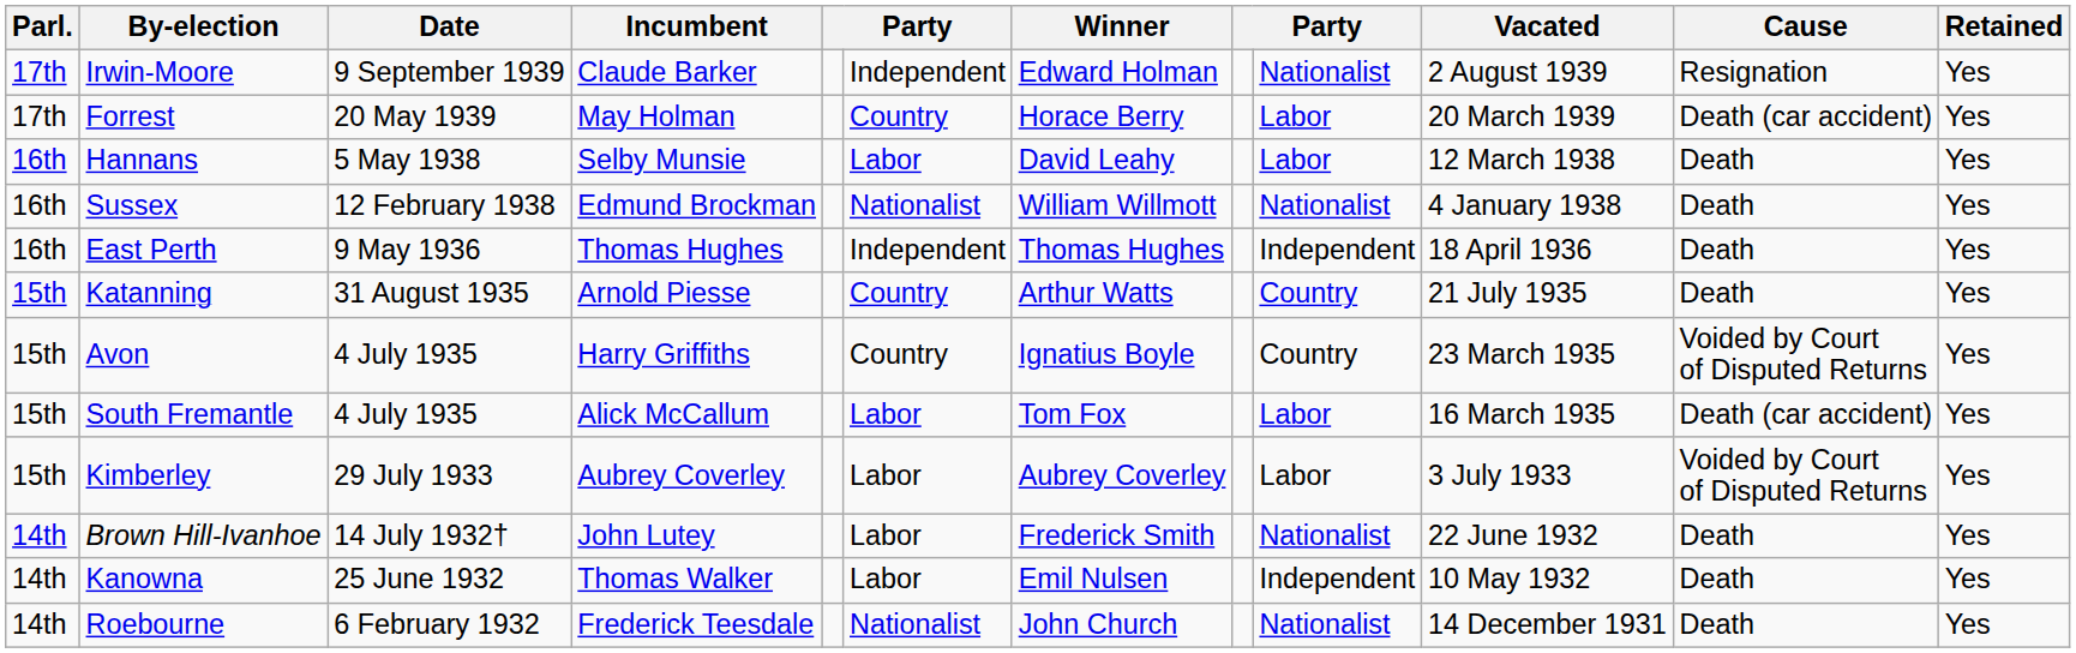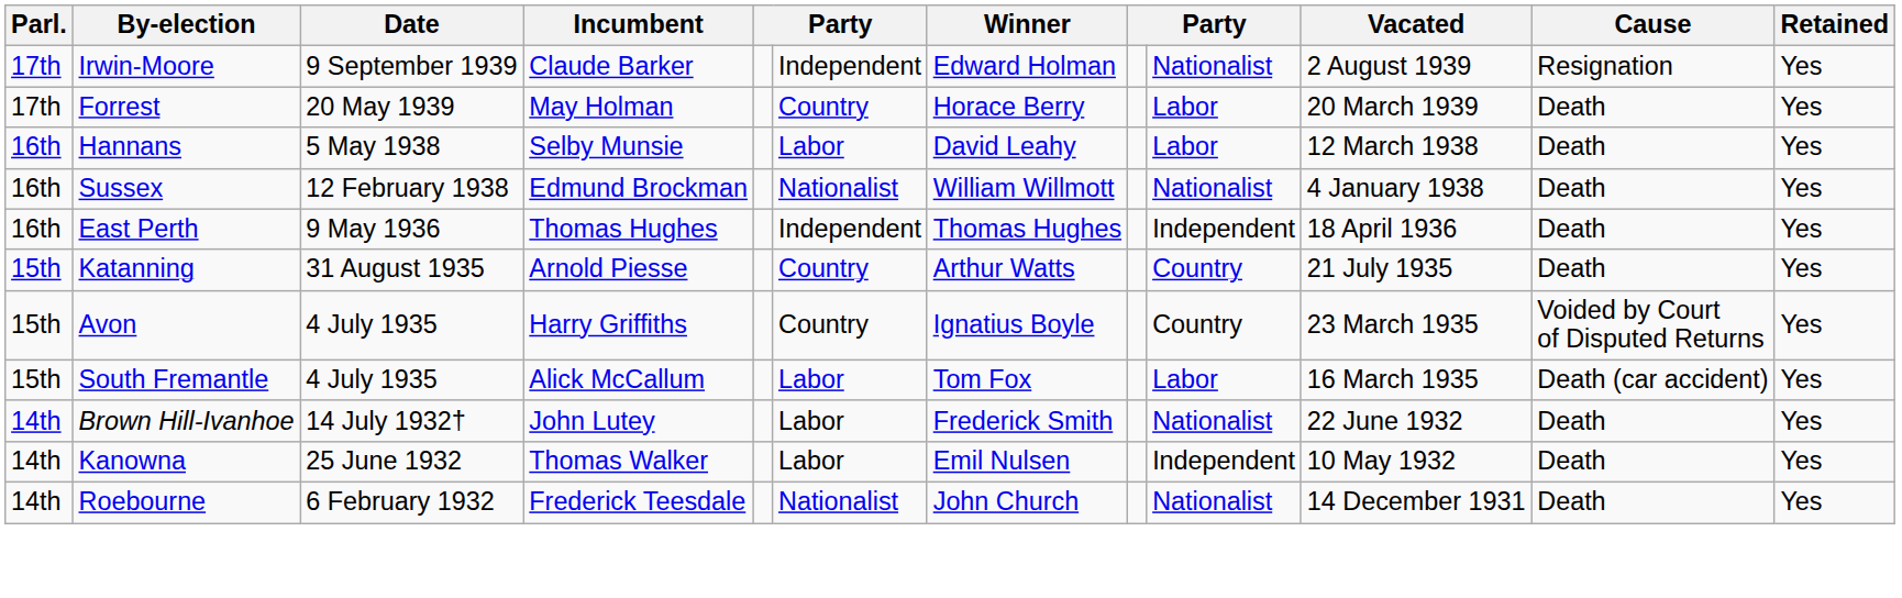 <table class="wikitable">
 <tr>
 <th>Parl.</th>
 <th>By-election</th>
 <th>Date</th>
 <th>Incumbent</th>
 <th colspan=2>Party</th>
 <th>Winner</th>
 <th colspan=2>Party</th>
 <th>Vacated</th>
 <th>Cause</th>
 <th>Retained</th>
 </tr>
 <tr>
 <td><a href='#'>17th</a></td>
 <td><a href='#'>Irwin-Moore</a></td>
 <td>9 September 1939</td>
 <td><a href='#'>Claude Barker</a></td>
 <td> </td>
 <td>Independent</td>
 <td><a href='#'>Edward Holman</a></td>
 <td> </td>
 <td><a href='#'>Nationalist</a></td>
 <td>2 August 1939</td>
 <td>Resignation</td>
 <td>Yes</td>
 </tr>
 <tr>
 <td>17th</td>
 <td><a href='#'>Forrest</a></td>
 <td>20 May 1939</td>
 <td><a href='#'>May Holman</a></td>
 <td> </td>
 <td><a href='#'>Country</a></td>
 <td><a href='#'>Horace Berry</a></td>
 <td> </td>
 <td><a href='#'>Labor</a></td>
 <td>20 March 1939</td>
-<td>Death (car accident)</td>
+<td>Death</td>
 <td>Yes</td>
 </tr>
 <tr>
 <td><a href='#'>16th</a></td>
 <td><a href='#'>Hannans</a></td>
 <td>5 May 1938</td>
 <td><a href='#'>Selby Munsie</a></td>
 <td> </td>
 <td><a href='#'>Labor</a></td>
 <td><a href='#'>David Leahy</a></td>
 <td> </td>
 <td><a href='#'>Labor</a></td>
 <td>12 March 1938</td>
 <td>Death</td>
 <td>Yes</td>
 </tr>
 <tr>
 <td>16th</td>
 <td><a href='#'>Sussex</a></td>
 <td>12 February 1938</td>
 <td><a href='#'>Edmund Brockman</a></td>
 <td> </td>
 <td><a href='#'>Nationalist</a></td>
 <td><a href='#'>William Willmott</a></td>
 <td> </td>
 <td><a href='#'>Nationalist</a></td>
 <td>4 January 1938</td>
 <td>Death</td>
 <td>Yes</td>
 </tr>
 <tr>
 <td>16th</td>
 <td><a href='#'>East Perth</a></td>
 <td>9 May 1936</td>
 <td><a href='#'>Thomas Hughes</a></td>
 <td> </td>
 <td>Independent</td>
 <td><a href='#'>Thomas Hughes</a></td>
 <td> </td>
 <td>Independent</td>
 <td>18 April 1936</td>
 <td>Death</td>
 <td>Yes</td>
 </tr>
 <tr>
 <td><a href='#'>15th</a></td>
 <td><a href='#'>Katanning</a></td>
 <td>31 August 1935</td>
 <td><a href='#'>Arnold Piesse</a></td>
 <td> </td>
 <td><a href='#'>Country</a></td>
 <td><a href='#'>Arthur Watts</a></td>
 <td> </td>
 <td><a href='#'>Country</a></td>
 <td>21 July 1935</td>
 <td>Death</td>
 <td>Yes</td>
 </tr>
 <tr>
 <td>15th</td>
 <td><a href='#'>Avon</a></td>
 <td>4 July 1935</td>
 <td><a href='#'>Harry Griffiths</a></td>
 <td> </td>
 <td>Country</td>
 <td><a href='#'>Ignatius Boyle</a></td>
 <td> </td>
 <td>Country</td>
 <td>23 March 1935</td>
 <td>Voided by Court<br>of Disputed Returns</td>
 <td>Yes</td>
 </tr>
 <tr>
 <td>15th</td>
 <td><a href='#'>South Fremantle</a></td>
 <td>4 July 1935</td>
 <td><a href='#'>Alick McCallum</a></td>
 <td> </td>
 <td><a href='#'>Labor</a></td>
 <td><a href='#'>Tom Fox</a></td>
 <td> </td>
 <td><a href='#'>Labor</a></td>
 <td>16 March 1935</td>
 <td>Death (car accident)</td>
 <td>Yes</td>
 </tr>
 <tr>
-<td>15th</td>
-<td><a href='#'>Kimberley</a></td>
-<td>29 July 1933</td>
-<td><a href='#'>Aubrey Coverley</a></td>
-<td> </td>
-<td>Labor</td>
-<td><a href='#'>Aubrey Coverley</a></td>
-<td> </td>
-<td>Labor</td>
-<td>3 July 1933</td>
-<td>Voided by Court<br>of Disputed Returns</td>
-<td>Yes</td>
-</tr>
-<tr>
 <td><a href='#'>14th</a></td>
 <td><em>Brown Hill-Ivanhoe</em></td>
 <td>14 July 1932†</td>
 <td><a href='#'>John Lutey</a></td>
 <td> </td>
 <td>Labor</td>
 <td><a href='#'>Frederick Smith</a></td>
 <td> </td>
 <td><a href='#'>Nationalist</a></td>
 <td>22 June 1932</td>
 <td>Death</td>
 <td>Yes</td>
 </tr>
 <tr>
 <td>14th</td>
 <td><a href='#'>Kanowna</a></td>
 <td>25 June 1932</td>
 <td><a href='#'>Thomas Walker</a></td>
 <td> </td>
 <td>Labor</td>
 <td><a href='#'>Emil Nulsen</a></td>
 <td> </td>
 <td>Independent</td>
 <td>10 May 1932</td>
 <td>Death</td>
 <td>Yes</td>
 </tr>
 <tr>
 <td>14th</td>
 <td><a href='#'>Roebourne</a></td>
 <td>6 February 1932</td>
 <td><a href='#'>Frederick Teesdale</a></td>
 <td> </td>
 <td><a href='#'>Nationalist</a></td>
 <td><a href='#'>John Church</a></td>
 <td> </td>
 <td><a href='#'>Nationalist</a></td>
 <td>14 December 1931</td>
 <td>Death</td>
 <td>Yes</td>
 </tr>
 </table>
